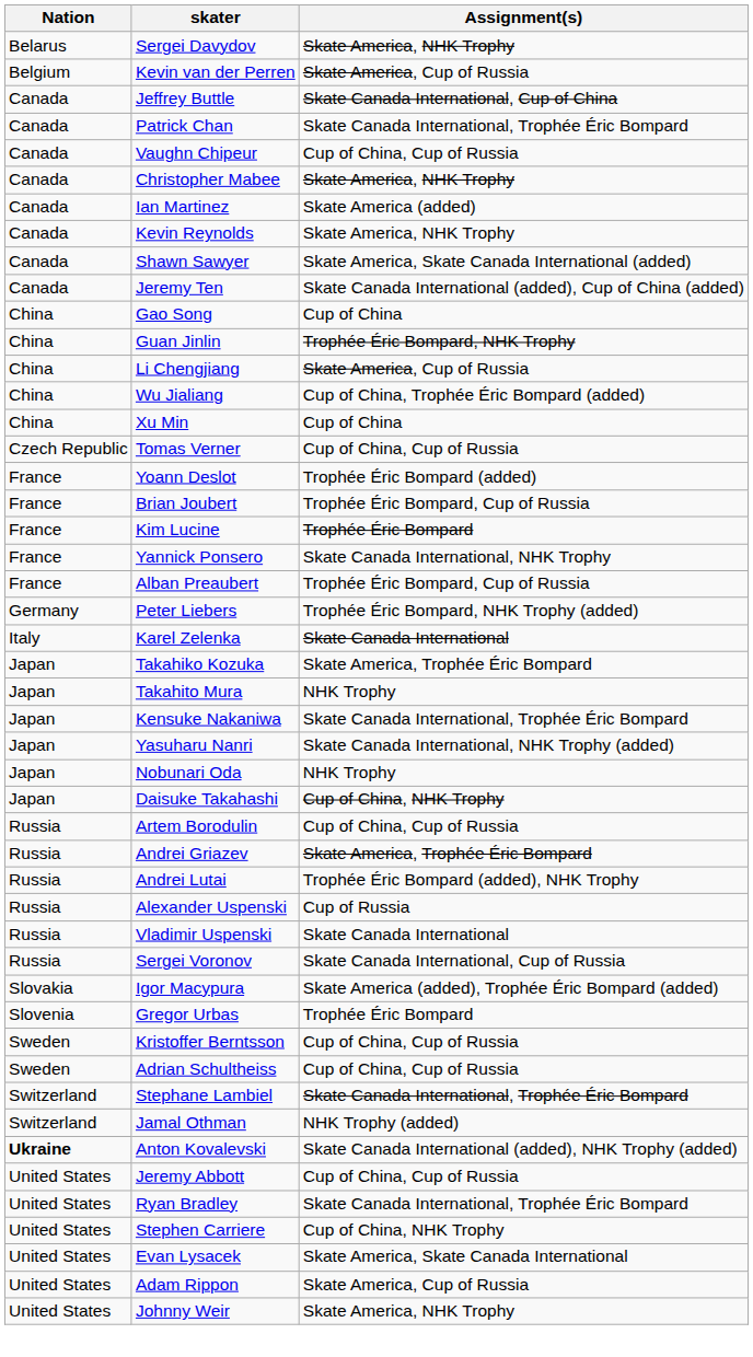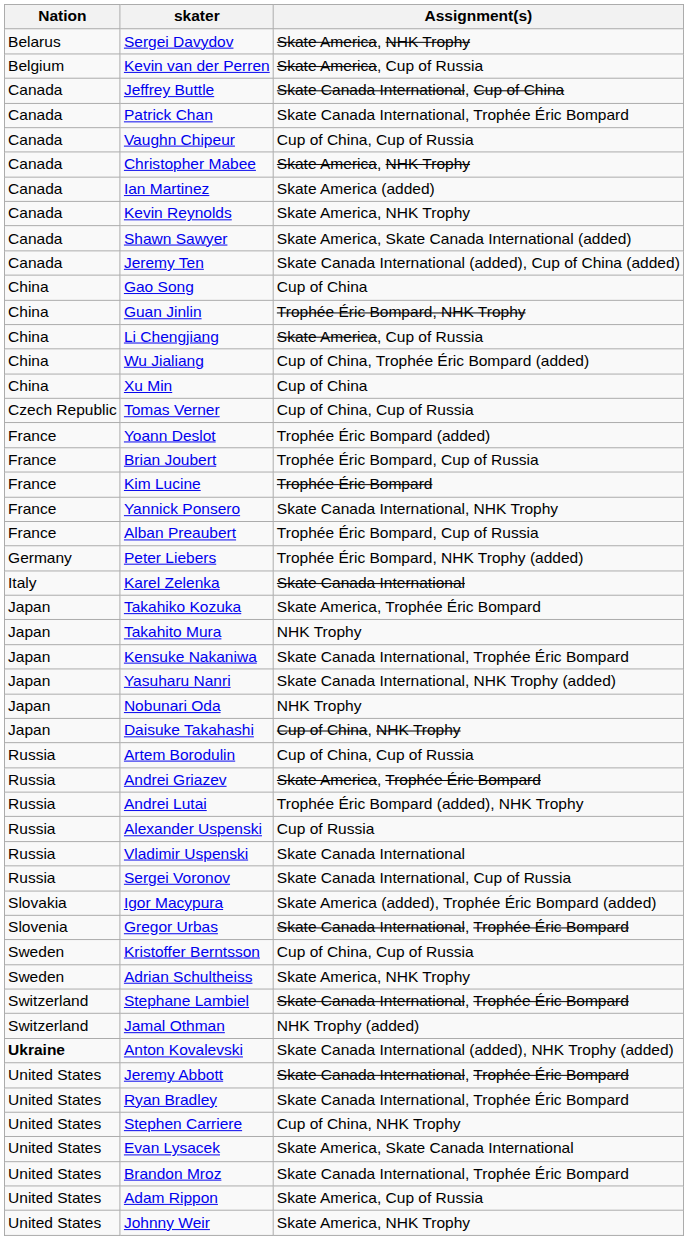 <table class="wikitable sortable">
 <tr>
 <th>Nation</th>
 <th>skater</th>
 <th>Assignment(s)</th>
 </tr>
 <tr>
 <td>Belarus</td>
 <td><a href='#'>Sergei Davydov</a></td>
 <td><s>Skate America</s>, <s>NHK Trophy</s></td>
 </tr>
 <tr>
 <td>Belgium</td>
 <td><a href='#'>Kevin van der Perren</a></td>
 <td><s>Skate America</s>, Cup of Russia</td>
 </tr>
 <tr>
 <td>Canada</td>
 <td><a href='#'>Jeffrey Buttle</a></td>
 <td><s>Skate Canada International</s>, <s>Cup of China</s></td>
 </tr>
 <tr>
 <td>Canada</td>
 <td><a href='#'>Patrick Chan</a></td>
 <td>Skate Canada International, Trophée Éric Bompard</td>
 </tr>
 <tr>
 <td>Canada</td>
 <td><a href='#'>Vaughn Chipeur</a></td>
 <td>Cup of China, Cup of Russia</td>
 </tr>
 <tr>
 <td>Canada</td>
 <td><a href='#'>Christopher Mabee</a></td>
 <td><s>Skate America</s>, <s>NHK Trophy</s></td>
 </tr>
 <tr>
 <td>Canada</td>
 <td><a href='#'>Ian Martinez</a></td>
 <td>Skate America (added)</td>
 </tr>
 <tr>
 <td>Canada</td>
 <td><a href='#'>Kevin Reynolds</a></td>
 <td>Skate America, NHK Trophy</td>
 </tr>
 <tr>
 <td>Canada</td>
 <td><a href='#'>Shawn Sawyer</a></td>
 <td>Skate America, Skate Canada International (added)</td>
 </tr>
 <tr>
 <td>Canada</td>
 <td><a href='#'>Jeremy Ten</a></td>
 <td>Skate Canada International (added), Cup of China (added)</td>
 </tr>
 <tr>
 <td>China</td>
 <td><a href='#'>Gao Song</a></td>
 <td>Cup of China</td>
 </tr>
 <tr>
 <td>China</td>
 <td><a href='#'>Guan Jinlin</a></td>
 <td><s>Trophée Éric Bompard, NHK Trophy</s></td>
 </tr>
 <tr>
 <td>China</td>
 <td><a href='#'>Li Chengjiang</a></td>
 <td><s>Skate America</s>, Cup of Russia</td>
 </tr>
 <tr>
 <td>China</td>
 <td><a href='#'>Wu Jialiang</a></td>
 <td>Cup of China, Trophée Éric Bompard (added)</td>
 </tr>
 <tr>
 <td>China</td>
 <td><a href='#'>Xu Min</a></td>
 <td>Cup of China</td>
 </tr>
 <tr>
 <td>Czech Republic</td>
 <td><a href='#'>Tomas Verner</a></td>
 <td>Cup of China, Cup of Russia</td>
 </tr>
 <tr>
 <td>France</td>
 <td><a href='#'>Yoann Deslot</a></td>
 <td>Trophée Éric Bompard (added)</td>
 </tr>
 <tr>
 <td>France</td>
 <td><a href='#'>Brian Joubert</a></td>
 <td>Trophée Éric Bompard, Cup of Russia</td>
 </tr>
 <tr>
 <td>France</td>
 <td><a href='#'>Kim Lucine</a></td>
 <td><s>Trophée Éric Bompard</s></td>
 </tr>
 <tr>
 <td>France</td>
 <td><a href='#'>Yannick Ponsero</a></td>
 <td>Skate Canada International, NHK Trophy</td>
 </tr>
 <tr>
 <td>France</td>
 <td><a href='#'>Alban Preaubert</a></td>
 <td>Trophée Éric Bompard, Cup of Russia</td>
 </tr>
 <tr>
 <td>Germany</td>
 <td><a href='#'>Peter Liebers</a></td>
 <td>Trophée Éric Bompard, NHK Trophy (added)</td>
 </tr>
 <tr>
 <td>Italy</td>
 <td><a href='#'>Karel Zelenka</a></td>
 <td><s>Skate Canada International</s></td>
 </tr>
 <tr>
 <td>Japan</td>
 <td><a href='#'>Takahiko Kozuka</a></td>
 <td>Skate America, Trophée Éric Bompard</td>
 </tr>
 <tr>
 <td>Japan</td>
 <td><a href='#'>Takahito Mura</a></td>
 <td>NHK Trophy</td>
 </tr>
 <tr>
 <td>Japan</td>
 <td><a href='#'>Kensuke Nakaniwa</a></td>
 <td>Skate Canada International, Trophée Éric Bompard</td>
 </tr>
 <tr>
 <td>Japan</td>
 <td><a href='#'>Yasuharu Nanri</a></td>
 <td>Skate Canada International, NHK Trophy (added)</td>
 </tr>
 <tr>
 <td>Japan</td>
 <td><a href='#'>Nobunari Oda</a></td>
 <td>NHK Trophy</td>
 </tr>
 <tr>
 <td>Japan</td>
 <td><a href='#'>Daisuke Takahashi</a></td>
 <td><s>Cup of China</s>, <s>NHK Trophy</s></td>
 </tr>
 <tr>
 <td>Russia</td>
 <td><a href='#'>Artem Borodulin</a></td>
 <td>Cup of China, Cup of Russia</td>
 </tr>
 <tr>
 <td>Russia</td>
 <td><a href='#'>Andrei Griazev</a></td>
 <td><s>Skate America</s>, <s>Trophée Éric Bompard</s></td>
 </tr>
 <tr>
 <td>Russia</td>
 <td><a href='#'>Andrei Lutai</a></td>
 <td>Trophée Éric Bompard (added), NHK Trophy</td>
 </tr>
 <tr>
 <td>Russia</td>
 <td><a href='#'>Alexander Uspenski</a></td>
 <td>Cup of Russia</td>
 </tr>
 <tr>
 <td>Russia</td>
 <td><a href='#'>Vladimir Uspenski</a></td>
 <td>Skate Canada International</td>
 </tr>
 <tr>
 <td>Russia</td>
 <td><a href='#'>Sergei Voronov</a></td>
 <td>Skate Canada International, Cup of Russia</td>
 </tr>
 <tr>
 <td>Slovakia</td>
 <td><a href='#'>Igor Macypura</a></td>
 <td>Skate America (added), Trophée Éric Bompard (added)</td>
 </tr>
 <tr>
 <td>Slovenia</td>
 <td><a href='#'>Gregor Urbas</a></td>
-<td>Trophée Éric Bompard</td>
+<td><s>Skate Canada International</s>, <s>Trophée Éric Bompard</s></td>
 </tr>
 <tr>
 <td>Sweden</td>
 <td><a href='#'>Kristoffer Berntsson</a></td>
 <td>Cup of China, Cup of Russia</td>
 </tr>
 <tr>
 <td>Sweden</td>
 <td><a href='#'>Adrian Schultheiss</a></td>
-<td>Cup of China, Cup of Russia</td>
+<td>Skate America, NHK Trophy</td>
 </tr>
 <tr>
 <td>Switzerland</td>
 <td><a href='#'>Stephane Lambiel</a></td>
 <td><s>Skate Canada International</s>, <s>Trophée Éric Bompard</s></td>
 </tr>
 <tr>
 <td>Switzerland</td>
 <td><a href='#'>Jamal Othman</a></td>
 <td>NHK Trophy (added)</td>
 </tr>
 <tr>
 <td><strong>Ukraine</strong></td>
 <td><a href='#'>Anton Kovalevski</a></td>
 <td>Skate Canada International (added), NHK Trophy (added)</td>
 </tr>
 <tr>
 <td>United States</td>
 <td><a href='#'>Jeremy Abbott</a></td>
-<td>Cup of China, Cup of Russia</td>
+<td><s>Skate Canada International</s>, <s>Trophée Éric Bompard</s></td>
 </tr>
 <tr>
 <td>United States</td>
 <td><a href='#'>Ryan Bradley</a></td>
 <td>Skate Canada International, Trophée Éric Bompard</td>
 </tr>
 <tr>
 <td>United States</td>
 <td><a href='#'>Stephen Carriere</a></td>
 <td>Cup of China, NHK Trophy</td>
 </tr>
 <tr>
 <td>United States</td>
 <td><a href='#'>Evan Lysacek</a></td>
 <td>Skate America, Skate Canada International</td>
 </tr>
 <tr>
 <td>United States</td>
+<td><a href='#'>Brandon Mroz</a></td>
+<td>Skate Canada International, Trophée Éric Bompard</td>
+</tr>
+<tr>
+<td>United States</td>
 <td><a href='#'>Adam Rippon</a></td>
 <td>Skate America, Cup of Russia</td>
 </tr>
 <tr>
 <td>United States</td>
 <td><a href='#'>Johnny Weir</a></td>
 <td>Skate America, NHK Trophy</td>
 </tr>
 </table>
